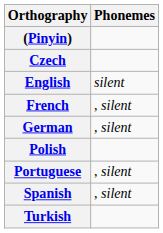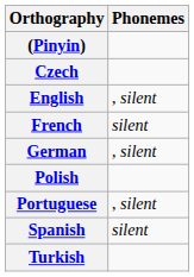 <table class="wikitable mw-collapsible">
 <tr>
 <th>Orthography</th>
 <th>Phonemes</th>
 </tr>
 <tr>
 <th> (<a href='#'>Pinyin</a>)</th>
 <td></td>
 </tr>
 <tr>
 <th><a href='#'>Czech</a></th>
 <td></td>
 </tr>
 <tr>
 <th><a href='#'>English</a></th>
-<td><em>silent</em></td>
+<td>, <em>silent</em></td>
 </tr>
 <tr>
 <th><a href='#'>French</a></th>
-<td>, <em>silent</em></td>
+<td><em>silent</em></td>
 </tr>
 <tr>
 <th><a href='#'>German</a></th>
 <td>, <em>silent</em></td>
 </tr>
 <tr>
 <th><a href='#'>Polish</a></th>
 <td></td>
 </tr>
 <tr>
 <th><a href='#'>Portuguese</a></th>
 <td>, <em>silent</em></td>
 </tr>
 <tr>
 <th><a href='#'>Spanish</a></th>
-<td>, <em>silent</em></td>
+<td><em>silent</em></td>
 </tr>
 <tr>
 <th><a href='#'>Turkish</a></th>
 <td></td>
 </tr>
 </table>
